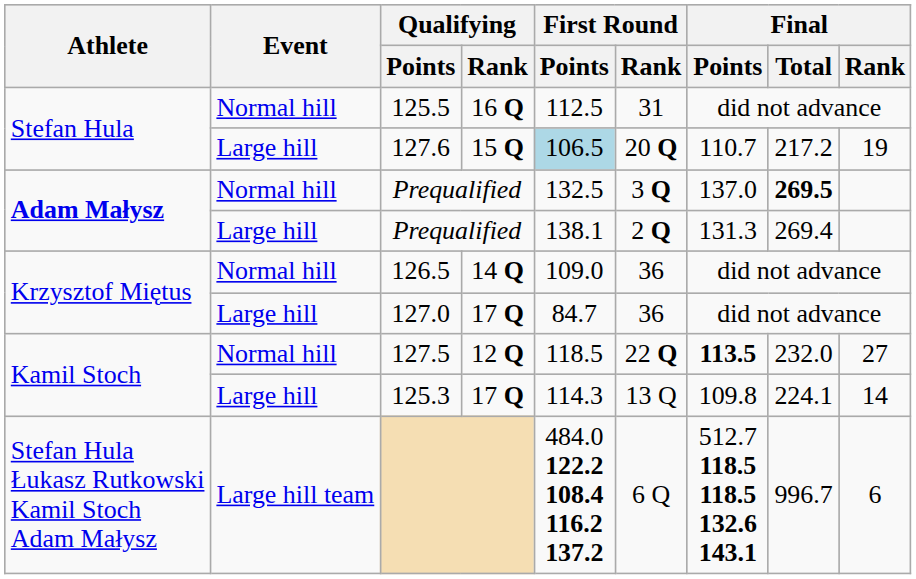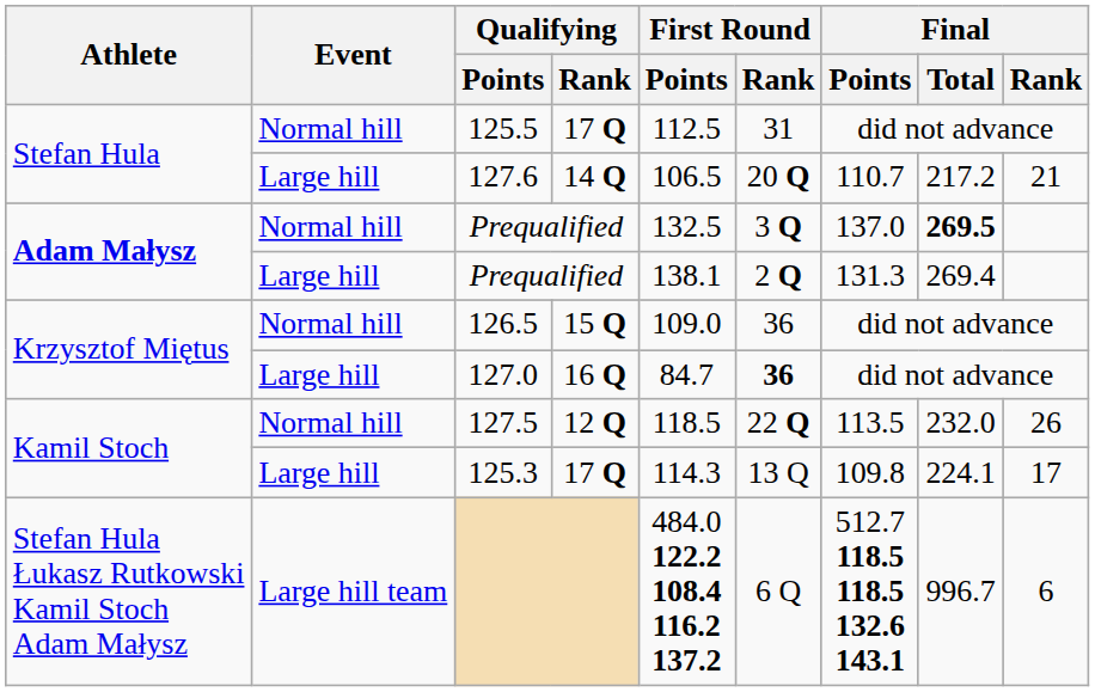 <table class="wikitable">
 <tr>
 <th rowspan="2">Athlete</th>
 <th rowspan="2">Event</th>
 <th colspan="2">Qualifying</th>
 <th colspan="2">First Round</th>
 <th colspan="3">Final</th>
 </tr>
 <tr>
 <th>Points</th>
 <th>Rank</th>
 <th>Points</th>
 <th>Rank</th>
 <th>Points</th>
 <th>Total</th>
 <th>Rank</th>
 </tr>
 <tr>
 <td rowspan=2><a href='#'>Stefan Hula</a></td>
 <td><a href='#'>Normal hill</a></td>
 <td align="center">125.5</td>
-<td align="center">16 <strong>Q</strong></td>
+<td align="center">17 <strong>Q</strong></td>
 <td align="center">112.5</td>
 <td align="center">31</td>
 <td colspan=3 align="center">did not advance</td>
 </tr>
 <tr>
 <td><a href='#'>Large hill</a></td>
 <td align="center">127.6</td>
-<td align="center">15 <strong>Q</strong></td>
-<td align="center" style="background: lightblue;">106.5</td>
+<td align="center">14 <strong>Q</strong></td>
+<td align="center">106.5</td>
 <td align="center">20 <strong>Q</strong></td>
 <td align="center">110.7</td>
 <td align="center">217.2</td>
-<td align="center">19</td>
+<td align="center">21</td>
 </tr>
 <tr>
 <td rowspan=2><strong><a href='#'>Adam Małysz</a></strong></td>
 <td><a href='#'>Normal hill</a></td>
 <td align="center" colspan=2><em>Prequalified</em></td>
 <td align="center">132.5</td>
 <td align="center">3 <strong>Q</strong></td>
 <td align="center">137.0</td>
 <td align="center"><strong>269.5</strong></td>
 <td align="center"></td>
 </tr>
 <tr>
 <td><a href='#'>Large hill</a></td>
 <td align="center" colspan=2><em>Prequalified</em></td>
 <td align="center">138.1</td>
 <td align="center">2 <strong>Q</strong></td>
 <td align="center">131.3</td>
 <td align="center">269.4</td>
 <td align="center"></td>
 </tr>
 <tr>
 <td rowspan=2><a href='#'>Krzysztof Miętus</a></td>
 <td><a href='#'>Normal hill</a></td>
 <td align="center">126.5</td>
-<td align="center">14 <strong>Q</strong></td>
+<td align="center">15 <strong>Q</strong></td>
 <td align="center">109.0</td>
 <td align="center">36</td>
 <td colspan=3 align="center">did not advance</td>
 </tr>
 <tr>
 <td><a href='#'>Large hill</a></td>
 <td align="center">127.0</td>
-<td align="center">17 <strong>Q</strong></td>
+<td align="center">16 <strong>Q</strong></td>
 <td align="center">84.7</td>
-<td align="center">36</td>
+<td align="center"><strong>36</strong></td>
 <td align="center" colspan=3>did not advance</td>
 </tr>
 <tr>
 <td rowspan=2><a href='#'>Kamil Stoch</a></td>
 <td><a href='#'>Normal hill</a></td>
 <td align="center">127.5</td>
 <td align="center">12 <strong>Q</strong></td>
 <td align="center">118.5</td>
 <td align="center">22 <strong>Q</strong></td>
-<td align="center"><strong>113.5</strong></td>
+<td align="center">113.5</td>
 <td align="center">232.0</td>
-<td align="center">27</td>
+<td align="center">26</td>
 </tr>
 <tr>
 <td><a href='#'>Large hill</a></td>
 <td align="center">125.3</td>
 <td align="center">17 <strong>Q<em></td>
 <td align="center">114.3</td>
 <td align="center">13 </strong>Q<strong></td>
 <td align="center">109.8</td>
 <td align="center">224.1</td>
-<td align="center">14</td>
+<td align="center">17</td>
 </tr>
 <tr>
 <td><a href='#'>Stefan Hula</a><br><a href='#'>Łukasz Rutkowski</a><br><a href='#'>Kamil Stoch</a><br><a href='#'>Adam Małysz</a></td>
 <td><a href='#'>Large hill team</a></td>
 <td colspan="2" bgcolor="wheat"></td>
 <td align="center"></strong>484.0<strong><br>122.2<br>108.4<br>116.2<br>137.2</td>
 <td align="center">6 </strong>Q<strong></td>
 <td align="center"></strong>512.7<strong><br>118.5<br>118.5<br>132.6<br>143.1</td>
 <td align="center">996.7</td>
 <td align="center">6</td>
 </tr>
 </table>
